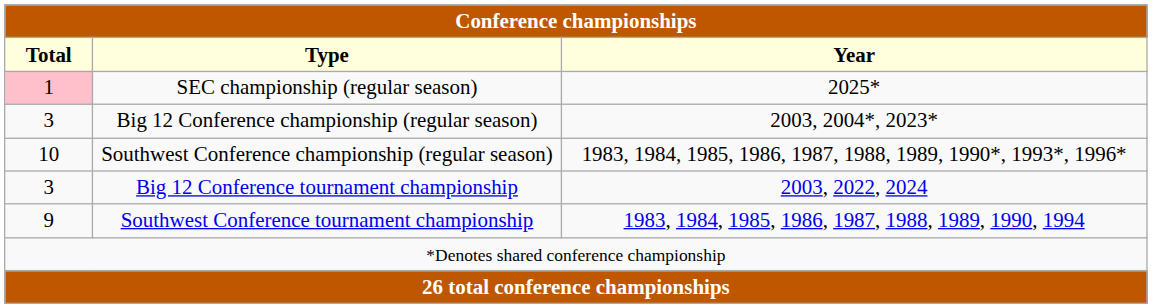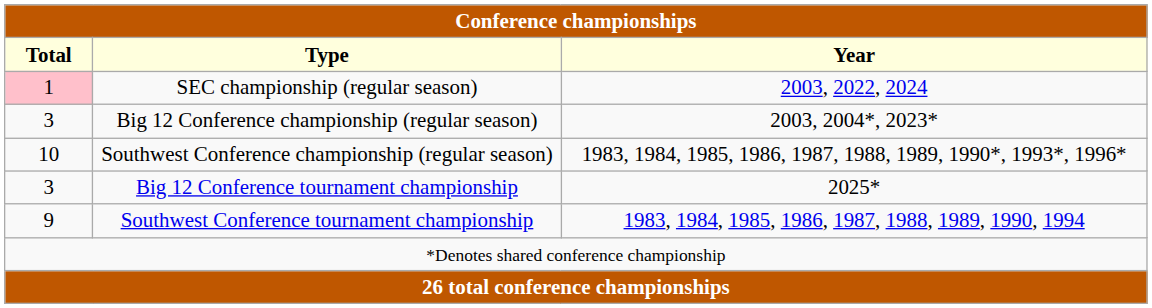 <table class="wikitable" style="text-align:center"; border="1";>
 <tr>
 <th colspan="3" style="background: #BF5700; color:white">Conference championships</th>
 </tr>
 <tr>
 <th style="width:60px; background: #ffffdd; text-align:center">Total</th>
 <th style="width:350px; background: #ffffdd; text-align:center">Type</th>
 <th style="width:440px; background: #ffffdd; text-align:center">Year</th>
 </tr>
 <tr style="text-align:center">
 <td style="background: pink;">1</td>
 <td>SEC championship (regular season)</td>
-<td>2025*</td>
+<td><a href='#'>2003</a>, <a href='#'>2022</a>, <a href='#'>2024</a></td>
 </tr>
 <tr style="text-align:center">
 <td>3</td>
 <td>Big 12 Conference championship (regular season)</td>
 <td>2003, 2004*, 2023*</td>
 </tr>
 <tr style="text-align:center">
 <td>10</td>
 <td>Southwest Conference championship (regular season)</td>
 <td>1983, 1984, 1985, 1986, 1987, 1988, 1989, 1990*, 1993*, 1996*</td>
 </tr>
 <tr style="text-align:center">
 <td>3</td>
 <td><a href='#'>Big 12 Conference tournament championship</a></td>
-<td><a href='#'>2003</a>, <a href='#'>2022</a>, <a href='#'>2024</a></td>
+<td>2025*</td>
 </tr>
 <tr style="text-align:center">
 <td>9</td>
 <td><a href='#'>Southwest Conference tournament championship</a></td>
 <td><a href='#'>1983</a>, <a href='#'>1984</a>, <a href='#'>1985</a>, <a href='#'>1986</a>, <a href='#'>1987</a>, <a href='#'>1988</a>, <a href='#'>1989</a>, <a href='#'>1990</a>, <a href='#'>1994</a></td>
 </tr>
 <tr>
 <td colspan=3><small>*Denotes shared conference championship</small></td>
 </tr>
 <tr style="text-align:center">
 <th colspan=3 style="background: #BF5700; color:white">26 total conference championships</th>
 </tr>
 </table>
